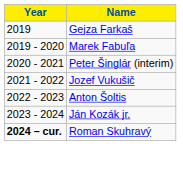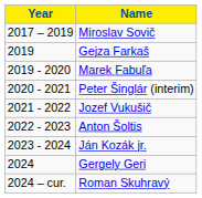 <table class=wikitable>
 <tr>
 <th style="color:#00509E; background:#FDEE00;">Year</th>
 <th style="color:#00509E; background:#FDEE00;">Name</th>
+</tr>
+<tr>
+<td>2017 – 2019</td>
+<td> <a href='#'>Miroslav Sovič</a></td>
 </tr>
 <tr>
 <td>2019</td>
 <td> <a href='#'>Gejza Farkaš</a></td>
 </tr>
 <tr>
 <td>2019 - 2020</td>
 <td> <a href='#'>Marek Fabuľa</a></td>
 </tr>
 <tr>
 <td>2020 - 2021</td>
 <td> <a href='#'>Peter Šinglár</a> (interim)</td>
 </tr>
 <tr>
 <td>2021 - 2022</td>
 <td> <a href='#'>Jozef Vukušič</a></td>
 </tr>
 <tr>
 <td>2022 - 2023</td>
 <td> <a href='#'>Anton Šoltis</a></td>
 </tr>
 <tr>
 <td>2023 - 2024</td>
 <td> <a href='#'>Ján Kozák jr.</a></td>
 </tr>
 <tr>
-<td><strong>2024 – cur.</strong></td>
+<td>2024</td>
+<td> <a href='#'>Gergely Geri</a></td>
+</tr>
+<tr>
+<td>2024 – cur.</td>
 <td> <a href='#'>Roman Skuhravý</a></td>
 </tr>
 </table>
